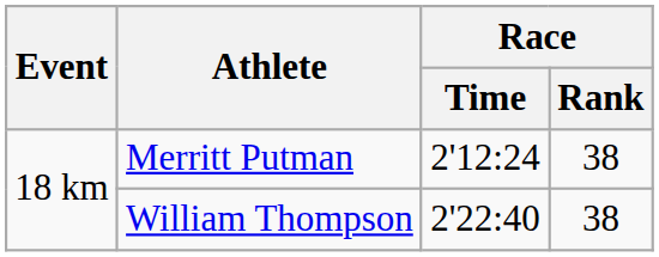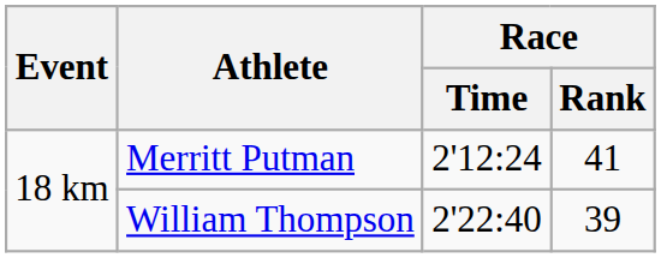 <table class="wikitable" border="1" style="font-size:90%">
 <tr>
 <th rowspan=2>Event</th>
 <th rowspan=2>Athlete</th>
 <th colspan=2>Race</th>
 </tr>
 <tr>
 <th>Time</th>
 <th>Rank</th>
 </tr>
 <tr>
 <td rowspan=2>18 km</td>
 <td><a href='#'>Merritt Putman</a></td>
 <td align=center>2'12:24</td>
-<td align=center>38</td>
+<td align=center>41</td>
 </tr>
 <tr>
 <td><a href='#'>William Thompson</a></td>
 <td align=center>2'22:40</td>
-<td align=center>38</td>
+<td align=center>39</td>
 </tr>
 </table>
